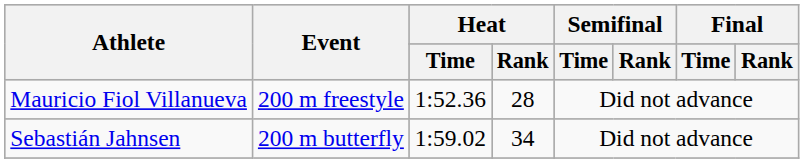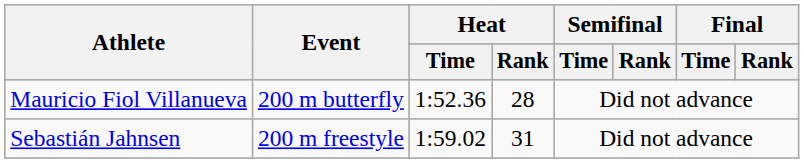 <table class=wikitable style="font-size:90%">
 <tr>
 <th rowspan="2">Athlete</th>
 <th rowspan="2">Event</th>
 <th colspan="2">Heat</th>
 <th colspan="2">Semifinal</th>
 <th colspan="2">Final</th>
 </tr>
 <tr style="font-size:95%">
 <th>Time</th>
 <th>Rank</th>
 <th>Time</th>
 <th>Rank</th>
 <th>Time</th>
 <th>Rank</th>
 </tr>
 <tr align=center>
 <td align=left><a href='#'>Mauricio Fiol Villanueva</a></td>
-<td align=left><a href='#'>200 m freestyle</a></td>
+<td align=left><a href='#'>200 m butterfly</a></td>
 <td>1:52.36</td>
 <td>28</td>
 <td colspan=4>Did not advance</td>
 </tr>
 <tr align=center>
 <td align=left><a href='#'>Sebastián Jahnsen</a></td>
-<td align=left><a href='#'>200 m butterfly</a></td>
+<td align=left><a href='#'>200 m freestyle</a></td>
 <td>1:59.02</td>
-<td>34</td>
+<td>31</td>
 <td colspan=4>Did not advance</td>
 </tr>
 </table>
